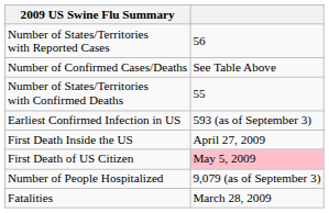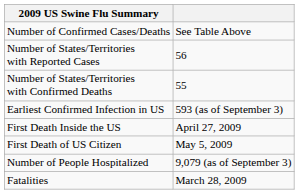 <table class="wikitable" border="1">
 <tr>
 <th>2009 US Swine Flu Summary</th>
 <th></th>
 </tr>
 <tr>
+<td>Number of Confirmed Cases/Deaths</td>
+<td>See Table Above</td>
+</tr>
+<tr>
 <td>Number of States/Territories<br>with Reported Cases</td>
 <td>56</td>
-</tr>
-<tr>
-<td>Number of Confirmed Cases/Deaths</td>
-<td>See Table Above</td>
 </tr>
 <tr>
 <td>Number of States/Territories<br>with Confirmed Deaths</td>
 <td>55</td>
 </tr>
 <tr>
 <td>Earliest Confirmed Infection in US</td>
 <td>593 (as of September 3)</td>
 </tr>
 <tr>
 <td>First Death Inside the US</td>
 <td>April 27, 2009</td>
 </tr>
 <tr>
 <td>First Death of US Citizen</td>
-<td style="background: pink;">May 5, 2009</td>
+<td>May 5, 2009</td>
 </tr>
 <tr>
 <td>Number of People Hospitalized</td>
 <td>9,079 (as of September 3)</td>
 </tr>
 <tr>
 <td>Fatalities</td>
 <td>March 28, 2009</td>
 </tr>
 </table>
